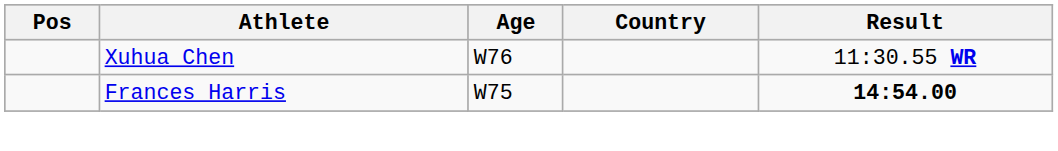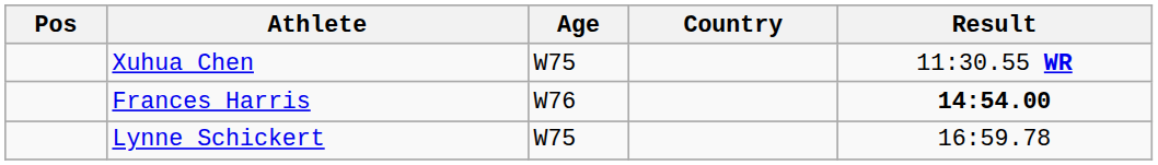 <table class="wikitable"  style="text-align:center; width:50%;">
 <tr>
 <th>Pos</th>
 <th>Athlete</th>
 <th>Age</th>
 <th>Country</th>
 <th>Result</th>
 </tr>
 <tr>
 <td align=center></td>
 <td align=left><a href='#'>Xuhua Chen</a></td>
-<td align=left>W76</td>
+<td align=left>W75</td>
 <td align=left></td>
 <td>11:30.55  <strong><a href='#'>WR</a></strong></td>
 </tr>
 <tr>
 <td align=center></td>
 <td align=left><a href='#'>Frances Harris</a></td>
-<td align=left>W75</td>
+<td align=left>W76</td>
 <td align=left></td>
 <td><strong>14:54.00</strong></td>
 </tr>
+<tr>
+<td align=center></td>
+<td align=left><a href='#'>Lynne Schickert</a></td>
+<td align=left>W75</td>
+<td align=left></td>
+<td>16:59.78</td>
+</tr>
 </table>
